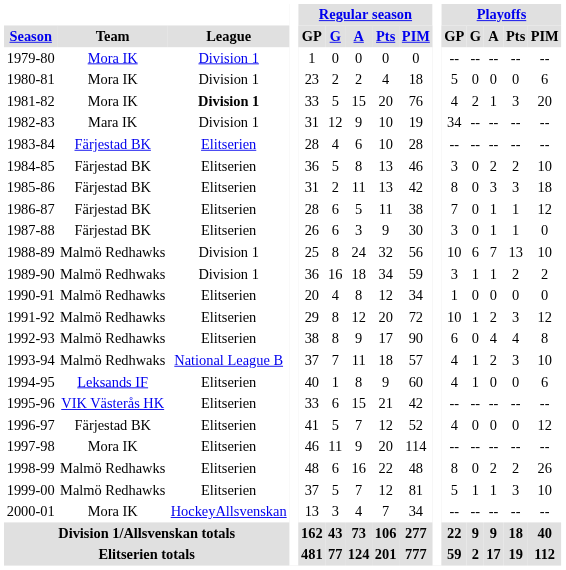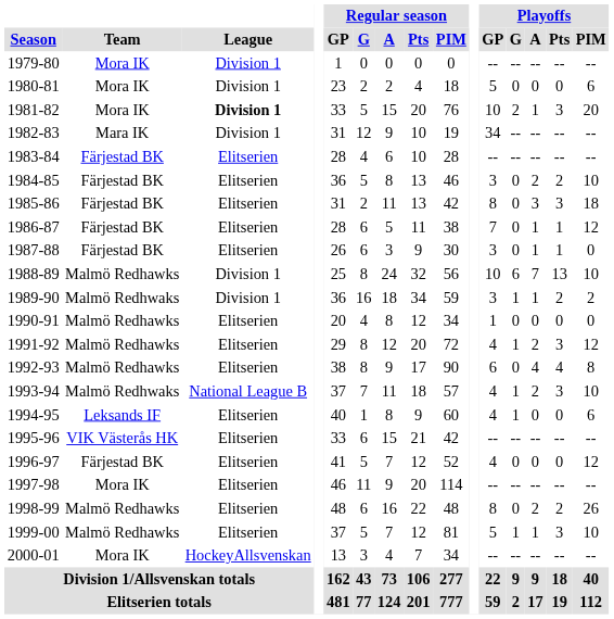 <table BORDER="0" CELLPADDING="3" CELLSPACING="0" ID="Table3">
 <tr ALIGN="center" bgcolor="#e0e0e0">
 <th ALIGN="center" colspan="3" bgcolor="#ffffff"> </th>
 <th ALIGN="center" rowspan="99" bgcolor="#ffffff"> </th>
 <th ALIGN="center" colspan="5"><a href='#'>Regular season</a></th>
 <th ALIGN="center" rowspan="99" bgcolor="#ffffff"> </th>
 <th ALIGN="center" colspan="5"><a href='#'>Playoffs</a></th>
 </tr>
 <tr ALIGN="center" bgcolor="#e0e0e0">
 <th ALIGN="center"><a href='#'>Season</a></th>
 <th ALIGN="center">Team</th>
 <th ALIGN="center">League</th>
 <th ALIGN="center">GP</th>
 <th ALIGN="center"><a href='#'>G</a></th>
 <th ALIGN="center"><a href='#'>A</a></th>
 <th ALIGN="center"><a href='#'>Pts</a></th>
 <th ALIGN="center"><a href='#'>PIM</a></th>
 <th ALIGN="center">GP</th>
 <th ALIGN="center">G</th>
 <th ALIGN="center">A</th>
 <th ALIGN="center">Pts</th>
 <th ALIGN="center">PIM</th>
 </tr>
 <tr ALIGN="center">
 <td ALIGN="center">1979-80</td>
 <td ALIGN="center"><a href='#'>Mora IK</a></td>
 <td ALIGN="center"><a href='#'>Division 1</a></td>
 <td ALIGN="center">1</td>
 <td ALIGN="center">0</td>
 <td ALIGN="center">0</td>
 <td ALIGN="center">0</td>
 <td ALIGN="center">0</td>
 <td ALIGN="center">--</td>
 <td ALIGN="center">--</td>
 <td ALIGN="center">--</td>
 <td ALIGN="center">--</td>
 <td ALIGN="center">--</td>
 </tr>
 <tr ALIGN="center">
 <td ALIGN="center">1980-81</td>
 <td ALIGN="center">Mora IK</td>
 <td ALIGN="center">Division 1</td>
 <td ALIGN="center">23</td>
 <td ALIGN="center">2</td>
 <td ALIGN="center">2</td>
 <td ALIGN="center">4</td>
 <td ALIGN="center">18</td>
 <td ALIGN="center">5</td>
 <td ALIGN="center">0</td>
 <td ALIGN="center">0</td>
 <td ALIGN="center">0</td>
 <td ALIGN="center">6</td>
 </tr>
 <tr ALIGN="center">
 <td ALIGN="center">1981-82</td>
 <td ALIGN="center">Mora IK</td>
 <td ALIGN="center"><strong>Division 1</strong></td>
 <td ALIGN="center">33</td>
 <td ALIGN="center">5</td>
 <td ALIGN="center">15</td>
 <td ALIGN="center">20</td>
 <td ALIGN="center">76</td>
-<td ALIGN="center">4</td>
+<td ALIGN="center">10</td>
 <td ALIGN="center">2</td>
 <td ALIGN="center">1</td>
 <td ALIGN="center">3</td>
 <td ALIGN="center">20</td>
 </tr>
 <tr ALIGN="center">
 <td ALIGN="center">1982-83</td>
 <td ALIGN="center">Mara IK</td>
 <td ALIGN="center">Division 1</td>
 <td ALIGN="center">31</td>
 <td ALIGN="center">12</td>
 <td ALIGN="center">9</td>
 <td ALIGN="center">10</td>
 <td ALIGN="center">19</td>
 <td ALIGN="center">34</td>
 <td ALIGN="center">--</td>
 <td ALIGN="center">--</td>
 <td ALIGN="center">--</td>
 <td ALIGN="center">--</td>
 </tr>
 <tr ALIGN="center">
 <td ALIGN="center">1983-84</td>
 <td ALIGN="center"><a href='#'>Färjestad BK</a></td>
 <td ALIGN="center"><a href='#'>Elitserien</a></td>
 <td ALIGN="center">28</td>
 <td ALIGN="center">4</td>
 <td ALIGN="center">6</td>
 <td ALIGN="center">10</td>
 <td ALIGN="center">28</td>
 <td ALIGN="center">--</td>
 <td ALIGN="center">--</td>
 <td ALIGN="center">--</td>
 <td ALIGN="center">--</td>
 <td ALIGN="center">--</td>
 </tr>
 <tr ALIGN="center">
 <td ALIGN="center">1984-85</td>
 <td ALIGN="center">Färjestad BK</td>
 <td ALIGN="center">Elitserien</td>
 <td ALIGN="center">36</td>
 <td ALIGN="center">5</td>
 <td ALIGN="center">8</td>
 <td ALIGN="center">13</td>
 <td ALIGN="center">46</td>
 <td ALIGN="center">3</td>
 <td ALIGN="center">0</td>
 <td ALIGN="center">2</td>
 <td ALIGN="center">2</td>
 <td ALIGN="center">10</td>
 </tr>
 <tr ALIGN="center">
 <td ALIGN="center">1985-86</td>
 <td ALIGN="center">Färjestad BK</td>
 <td ALIGN="center">Elitserien</td>
 <td ALIGN="center">31</td>
 <td ALIGN="center">2</td>
 <td ALIGN="center">11</td>
 <td ALIGN="center">13</td>
 <td ALIGN="center">42</td>
 <td ALIGN="center">8</td>
 <td ALIGN="center">0</td>
 <td ALIGN="center">3</td>
 <td ALIGN="center">3</td>
 <td ALIGN="center">18</td>
 </tr>
 <tr ALIGN="center">
 <td ALIGN="center">1986-87</td>
 <td ALIGN="center">Färjestad BK</td>
 <td ALIGN="center">Elitserien</td>
 <td ALIGN="center">28</td>
 <td ALIGN="center">6</td>
 <td ALIGN="center">5</td>
 <td ALIGN="center">11</td>
 <td ALIGN="center">38</td>
 <td ALIGN="center">7</td>
 <td ALIGN="center">0</td>
 <td ALIGN="center">1</td>
 <td ALIGN="center">1</td>
 <td ALIGN="center">12</td>
 </tr>
 <tr ALIGN="center">
 <td ALIGN="center">1987-88</td>
 <td ALIGN="center">Färjestad BK</td>
 <td ALIGN="center">Elitserien</td>
 <td ALIGN="center">26</td>
 <td ALIGN="center">6</td>
 <td ALIGN="center">3</td>
 <td ALIGN="center">9</td>
 <td ALIGN="center">30</td>
 <td ALIGN="center">3</td>
 <td ALIGN="center">0</td>
 <td ALIGN="center">1</td>
 <td ALIGN="center">1</td>
 <td ALIGN="center">0</td>
 </tr>
 <tr ALIGN="center">
 <td ALIGN="center">1988-89</td>
 <td ALIGN="center">Malmö Redhawks</td>
 <td ALIGN="center">Division 1</td>
 <td ALIGN="center">25</td>
 <td ALIGN="center">8</td>
 <td ALIGN="center">24</td>
 <td ALIGN="center">32</td>
 <td ALIGN="center">56</td>
 <td ALIGN="center">10</td>
 <td ALIGN="center">6</td>
 <td ALIGN="center">7</td>
 <td ALIGN="center">13</td>
 <td ALIGN="center">10</td>
 </tr>
 <tr ALIGN="center">
 <td ALIGN="center">1989-90</td>
 <td ALIGN="center">Malmö Redhwaks</td>
 <td ALIGN="center">Division 1</td>
 <td ALIGN="center">36</td>
 <td ALIGN="center">16</td>
 <td ALIGN="center">18</td>
 <td ALIGN="center">34</td>
 <td ALIGN="center">59</td>
 <td ALIGN="center">3</td>
 <td ALIGN="center">1</td>
 <td ALIGN="center">1</td>
 <td ALIGN="center">2</td>
 <td ALIGN="center">2</td>
 </tr>
 <tr ALIGN="center">
 <td ALIGN="center">1990-91</td>
 <td ALIGN="center">Malmö Redhawks</td>
 <td ALIGN="center">Elitserien</td>
 <td ALIGN="center">20</td>
 <td ALIGN="center">4</td>
 <td ALIGN="center">8</td>
 <td ALIGN="center">12</td>
 <td ALIGN="center">34</td>
 <td ALIGN="center">1</td>
 <td ALIGN="center">0</td>
 <td ALIGN="center">0</td>
 <td ALIGN="center">0</td>
 <td ALIGN="center">0</td>
 </tr>
 <tr ALIGN="center">
 <td ALIGN="center">1991-92</td>
 <td ALIGN="center">Malmö Redhawks</td>
 <td ALIGN="center">Elitserien</td>
 <td ALIGN="center">29</td>
 <td ALIGN="center">8</td>
 <td ALIGN="center">12</td>
 <td ALIGN="center">20</td>
 <td ALIGN="center">72</td>
-<td ALIGN="center">10</td>
+<td ALIGN="center">4</td>
 <td ALIGN="center">1</td>
 <td ALIGN="center">2</td>
 <td ALIGN="center">3</td>
 <td ALIGN="center">12</td>
 </tr>
 <tr ALIGN="center">
 <td ALIGN="center">1992-93</td>
 <td ALIGN="center">Malmö Redhawks</td>
 <td ALIGN="center">Elitserien</td>
 <td ALIGN="center">38</td>
 <td ALIGN="center">8</td>
 <td ALIGN="center">9</td>
 <td ALIGN="center">17</td>
 <td ALIGN="center">90</td>
 <td ALIGN="center">6</td>
 <td ALIGN="center">0</td>
 <td ALIGN="center">4</td>
 <td ALIGN="center">4</td>
 <td ALIGN="center">8</td>
 </tr>
 <tr ALIGN="center">
 <td ALIGN="center">1993-94</td>
 <td ALIGN="center">Malmö Redhwaks</td>
 <td ALIGN="center"><a href='#'>National League B</a></td>
 <td ALIGN="center">37</td>
 <td ALIGN="center">7</td>
 <td ALIGN="center">11</td>
 <td ALIGN="center">18</td>
 <td ALIGN="center">57</td>
 <td ALIGN="center">4</td>
 <td ALIGN="center">1</td>
 <td ALIGN="center">2</td>
 <td ALIGN="center">3</td>
 <td ALIGN="center">10</td>
 </tr>
 <tr ALIGN="center">
 <td ALIGN="center">1994-95</td>
 <td ALIGN="center"><a href='#'>Leksands IF</a></td>
 <td ALIGN="center">Elitserien</td>
 <td ALIGN="center">40</td>
 <td ALIGN="center">1</td>
 <td ALIGN="center">8</td>
 <td ALIGN="center">9</td>
 <td ALIGN="center">60</td>
 <td ALIGN="center">4</td>
 <td ALIGN="center">1</td>
 <td ALIGN="center">0</td>
 <td ALIGN="center">0</td>
 <td ALIGN="center">6</td>
 </tr>
 <tr ALIGN="center">
 <td ALIGN="center">1995-96</td>
 <td ALIGN="center"><a href='#'>VIK Västerås HK</a></td>
 <td ALIGN="center">Elitserien</td>
 <td ALIGN="center">33</td>
 <td ALIGN="center">6</td>
 <td ALIGN="center">15</td>
 <td ALIGN="center">21</td>
 <td ALIGN="center">42</td>
 <td ALIGN="center">--</td>
 <td ALIGN="center">--</td>
 <td ALIGN="center">--</td>
 <td ALIGN="center">--</td>
 <td ALIGN="center">--</td>
 </tr>
 <tr ALIGN="center">
 <td ALIGN="center">1996-97</td>
 <td ALIGN="center">Färjestad BK</td>
 <td ALIGN="center">Elitserien</td>
 <td ALIGN="center">41</td>
 <td ALIGN="center">5</td>
 <td ALIGN="center">7</td>
 <td ALIGN="center">12</td>
 <td ALIGN="center">52</td>
 <td ALIGN="center">4</td>
 <td ALIGN="center">0</td>
 <td ALIGN="center">0</td>
 <td ALIGN="center">0</td>
 <td ALIGN="center">12</td>
 </tr>
 <tr ALIGN="center">
 <td ALIGN="center">1997-98</td>
 <td ALIGN="center">Mora IK</td>
 <td ALIGN="center">Elitserien</td>
 <td ALIGN="center">46</td>
 <td ALIGN="center">11</td>
 <td ALIGN="center">9</td>
 <td ALIGN="center">20</td>
 <td ALIGN="center">114</td>
 <td ALIGN="center">--</td>
 <td ALIGN="center">--</td>
 <td ALIGN="center">--</td>
 <td ALIGN="center">--</td>
 <td ALIGN="center">--</td>
 </tr>
 <tr ALIGN="center">
 <td ALIGN="center">1998-99</td>
 <td ALIGN="center">Malmö Redhawks</td>
 <td ALIGN="center">Elitserien</td>
 <td ALIGN="center">48</td>
 <td ALIGN="center">6</td>
 <td ALIGN="center">16</td>
 <td ALIGN="center">22</td>
 <td ALIGN="center">48</td>
 <td ALIGN="center">8</td>
 <td ALIGN="center">0</td>
 <td ALIGN="center">2</td>
 <td ALIGN="center">2</td>
 <td ALIGN="center">26</td>
 </tr>
 <tr ALIGN="center">
 <td ALIGN="center">1999-00</td>
 <td ALIGN="center">Malmö Redhawks</td>
 <td ALIGN="center">Elitserien</td>
 <td ALIGN="center">37</td>
 <td ALIGN="center">5</td>
 <td ALIGN="center">7</td>
 <td ALIGN="center">12</td>
 <td ALIGN="center">81</td>
 <td ALIGN="center">5</td>
 <td ALIGN="center">1</td>
 <td ALIGN="center">1</td>
 <td ALIGN="center">3</td>
 <td ALIGN="center">10</td>
 </tr>
 <tr ALIGN="center">
 <td ALIGN="center">2000-01</td>
 <td ALIGN="center">Mora IK</td>
 <td ALIGN="center"><a href='#'>HockeyAllsvenskan</a></td>
 <td ALIGN="center">13</td>
 <td ALIGN="center">3</td>
 <td ALIGN="center">4</td>
 <td ALIGN="center">7</td>
 <td ALIGN="center">34</td>
 <td ALIGN="center">--</td>
 <td ALIGN="center">--</td>
 <td ALIGN="center">--</td>
 <td ALIGN="center">--</td>
 <td ALIGN="center">--</td>
 </tr>
 <tr ALIGN="center" bgcolor="#e0e0e0">
 <th colspan="3">Division 1/Allsvenskan totals</th>
 <th ALIGN="center">162</th>
 <th ALIGN="center">43</th>
 <th ALIGN="center">73</th>
 <th ALIGN="center">106</th>
 <th ALIGN="center">277</th>
 <th ALIGN="center">22</th>
 <th ALIGN="center">9</th>
 <th ALIGN="center">9</th>
 <th ALIGN="center">18</th>
 <th ALIGN="center">40</th>
 </tr>
 <tr ALIGN="center" bgcolor="#e0e0e0">
 <th colspan="3">Elitserien totals</th>
 <th ALIGN="center">481</th>
 <th ALIGN="center">77</th>
 <th ALIGN="center">124</th>
 <th ALIGN="center">201</th>
 <th ALIGN="center">777</th>
 <th ALIGN="center">59</th>
 <th ALIGN="center">2</th>
 <th ALIGN="center">17</th>
 <th ALIGN="center">19</th>
 <th ALIGN="center">112</th>
 </tr>
 </table>
